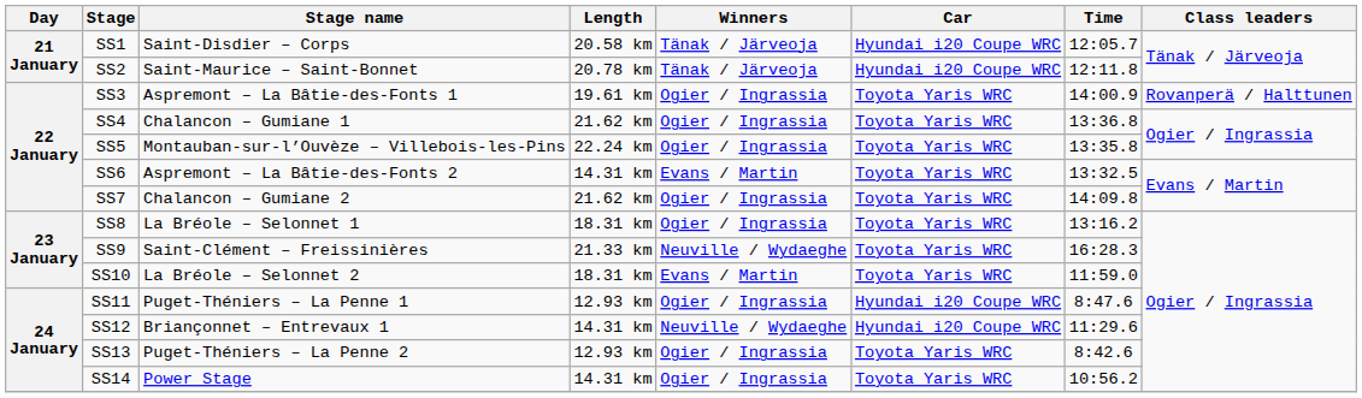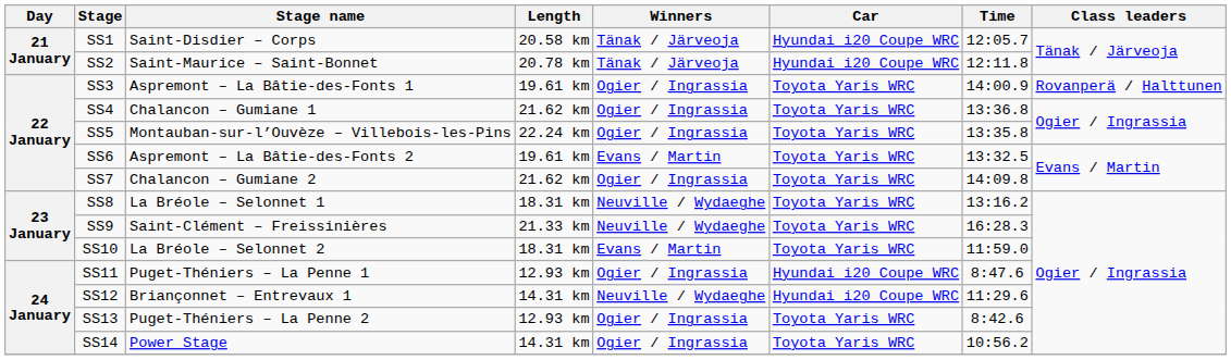 <table class="wikitable" style="font-size: 85%;">
 <tr>
 <th>Day</th>
 <th>Stage</th>
 <th>Stage name</th>
 <th>Length</th>
 <th>Winners</th>
 <th>Car</th>
 <th>Time</th>
 <th>Class leaders</th>
 </tr>
 <tr>
 <th rowspan="2">21 January</th>
 <td align="center">SS1</td>
 <td>Saint-Disdier – Corps</td>
 <td align="center">20.58 km</td>
 <td nowrap><a href='#'>Tänak</a> / <a href='#'>Järveoja</a></td>
 <td nowrap><a href='#'>Hyundai i20 Coupe WRC</a></td>
 <td align="center">12:05.7</td>
 <td rowspan="2" nowrap><a href='#'>Tänak</a> / <a href='#'>Järveoja</a></td>
 </tr>
 <tr>
 <td align="center">SS2</td>
 <td>Saint-Maurice – Saint-Bonnet</td>
 <td align="center">20.78 km</td>
 <td><a href='#'>Tänak</a> / <a href='#'>Järveoja</a></td>
 <td><a href='#'>Hyundai i20 Coupe WRC</a></td>
 <td align="center">12:11.8</td>
 </tr>
 <tr>
 <th rowspan="5">22 January</th>
 <td align="center">SS3</td>
 <td>Aspremont – La Bâtie-des-Fonts 1</td>
 <td align="center">19.61 km</td>
 <td><a href='#'>Ogier</a> / <a href='#'>Ingrassia</a></td>
 <td><a href='#'>Toyota Yaris WRC</a></td>
 <td align="center">14:00.9</td>
 <td nowrap><a href='#'>Rovanperä</a> / <a href='#'>Halttunen</a></td>
 </tr>
 <tr>
 <td align="center">SS4</td>
 <td>Chalancon – Gumiane 1</td>
 <td align="center">21.62 km</td>
 <td><a href='#'>Ogier</a> / <a href='#'>Ingrassia</a></td>
 <td><a href='#'>Toyota Yaris WRC</a></td>
 <td align="center">13:36.8</td>
 <td rowspan="2"><a href='#'>Ogier</a> / <a href='#'>Ingrassia</a></td>
 </tr>
 <tr>
 <td align="center">SS5</td>
 <td nowrap>Montauban-sur-l’Ouvèze – Villebois-les-Pins</td>
 <td align="center">22.24 km</td>
 <td><a href='#'>Ogier</a> / <a href='#'>Ingrassia</a></td>
 <td><a href='#'>Toyota Yaris WRC</a></td>
 <td align="center">13:35.8</td>
 </tr>
 <tr>
 <td align="center">SS6</td>
 <td>Aspremont – La Bâtie-des-Fonts 2</td>
-<td align="center">14.31 km</td>
+<td align="center">19.61 km</td>
 <td><a href='#'>Evans</a> / <a href='#'>Martin</a></td>
 <td><a href='#'>Toyota Yaris WRC</a></td>
 <td align="center">13:32.5</td>
 <td rowspan="2"><a href='#'>Evans</a> / <a href='#'>Martin</a></td>
 </tr>
 <tr>
 <td align="center">SS7</td>
 <td>Chalancon – Gumiane 2</td>
 <td align="center">21.62 km</td>
 <td><a href='#'>Ogier</a> / <a href='#'>Ingrassia</a></td>
 <td><a href='#'>Toyota Yaris WRC</a></td>
 <td align="center">14:09.8</td>
 </tr>
 <tr>
 <th rowspan="3">23 January</th>
 <td align="center">SS8</td>
 <td>La Bréole – Selonnet 1</td>
 <td align="center">18.31 km</td>
-<td><a href='#'>Ogier</a> / <a href='#'>Ingrassia</a></td>
+<td nowrap><a href='#'>Neuville</a> / <a href='#'>Wydaeghe</a></td>
 <td><a href='#'>Toyota Yaris WRC</a></td>
 <td align="center">13:16.2</td>
 <td rowspan="7"><a href='#'>Ogier</a> / <a href='#'>Ingrassia</a></td>
 </tr>
 <tr>
 <td align="center">SS9</td>
 <td>Saint-Clément – Freissinières</td>
 <td align="center">21.33 km</td>
 <td nowrap><a href='#'>Neuville</a> / <a href='#'>Wydaeghe</a></td>
 <td><a href='#'>Toyota Yaris WRC</a></td>
 <td align="center">16:28.3</td>
 </tr>
 <tr>
 <td align="center">SS10</td>
 <td>La Bréole – Selonnet 2</td>
 <td align="center">18.31 km</td>
 <td><a href='#'>Evans</a> / <a href='#'>Martin</a></td>
 <td><a href='#'>Toyota Yaris WRC</a></td>
 <td align="center">11:59.0</td>
 </tr>
 <tr>
 <th rowspan="4">24 January</th>
 <td align="center">SS11</td>
 <td>Puget-Théniers – La Penne 1</td>
 <td align="center">12.93 km</td>
 <td><a href='#'>Ogier</a> / <a href='#'>Ingrassia</a></td>
 <td><a href='#'>Hyundai i20 Coupe WRC</a></td>
 <td align="center">8:47.6</td>
 </tr>
 <tr>
 <td align="center">SS12</td>
 <td>Briançonnet – Entrevaux 1</td>
 <td align="center">14.31 km</td>
 <td><a href='#'>Neuville</a> / <a href='#'>Wydaeghe</a></td>
 <td><a href='#'>Hyundai i20 Coupe WRC</a></td>
 <td align="center">11:29.6</td>
 </tr>
 <tr>
 <td align="center">SS13</td>
 <td>Puget-Théniers – La Penne 2</td>
 <td align="center">12.93 km</td>
 <td><a href='#'>Ogier</a> / <a href='#'>Ingrassia</a></td>
 <td><a href='#'>Toyota Yaris WRC</a></td>
 <td align="center">8:42.6</td>
 </tr>
 <tr>
 <td align="center">SS14</td>
 <td nowrap><a href='#'>Power Stage</a></td>
 <td align="center">14.31 km</td>
 <td><a href='#'>Ogier</a> / <a href='#'>Ingrassia</a></td>
 <td><a href='#'>Toyota Yaris WRC</a></td>
 <td align="center">10:56.2</td>
 </tr>
 <tr>
 </tr>
 </table>
